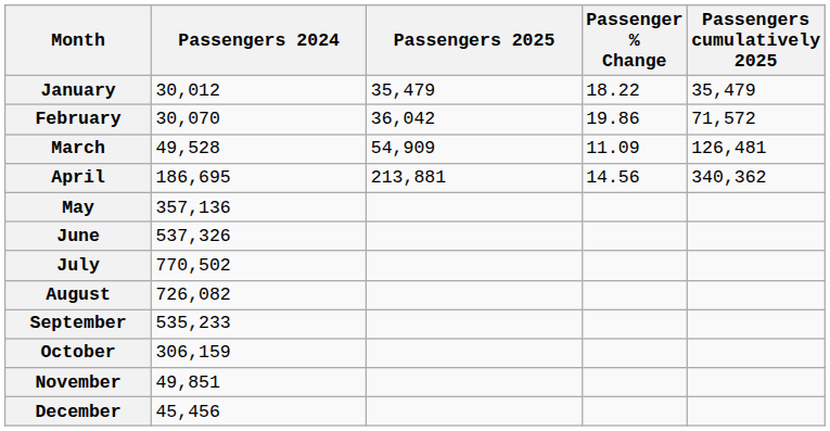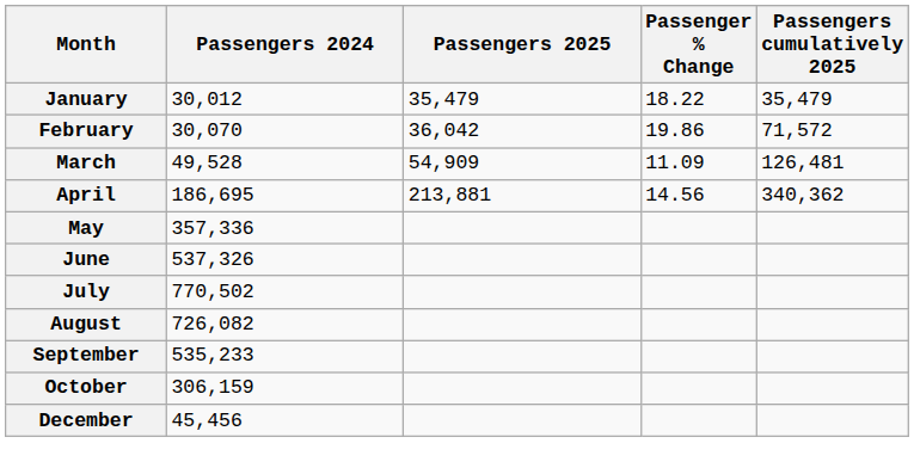 <table class="wikitable">
 <tr style="background:lightgrey;">
 <th style="width:100px;">Month</th>
 <th style="width:150px;">Passengers 2024</th>
 <th style="width:150px;">Passengers 2025</th>
 <th style="width:50px;">Passenger % <br> Change</th>
 <th style="width:50px;">Passengers cumulatively 2025</th>
 </tr>
 <tr>
 <th>January</th>
 <td>30,012</td>
 <td>35,479</td>
 <td>18.22</td>
 <td>35,479</td>
 </tr>
 <tr>
 <th>February</th>
 <td>30,070</td>
 <td>36,042</td>
 <td>19.86</td>
 <td>71,572</td>
 </tr>
 <tr>
 <th>March</th>
 <td>49,528</td>
 <td>54,909</td>
 <td>11.09</td>
 <td>126,481</td>
 </tr>
 <tr>
 <th>April</th>
 <td>186,695</td>
 <td>213,881</td>
 <td>14.56</td>
 <td>340,362</td>
 </tr>
 <tr>
 <th>May</th>
-<td>357,136</td>
+<td>357,336</td>
 <td></td>
 <td></td>
 <td></td>
 </tr>
 <tr>
 <th>June</th>
 <td>537,326</td>
 <td></td>
 <td></td>
 <td></td>
 </tr>
 <tr>
 <th>July</th>
 <td>770,502</td>
 <td></td>
 <td></td>
 <td></td>
 </tr>
 <tr>
 <th>August</th>
 <td>726,082</td>
 <td></td>
 <td></td>
 <td></td>
 </tr>
 <tr>
 <th>September</th>
 <td>535,233</td>
 <td></td>
 <td></td>
 <td></td>
 </tr>
 <tr>
 <th>October</th>
 <td>306,159</td>
 <td></td>
 <td></td>
 <td></td>
 </tr>
 <tr>
-<th>November</th>
-<td>49,851</td>
-<td></td>
-<td></td>
-<td></td>
-</tr>
-<tr>
 <th>December</th>
 <td>45,456</td>
 <td></td>
 <td></td>
 <td></td>
 </tr>
 </table>
